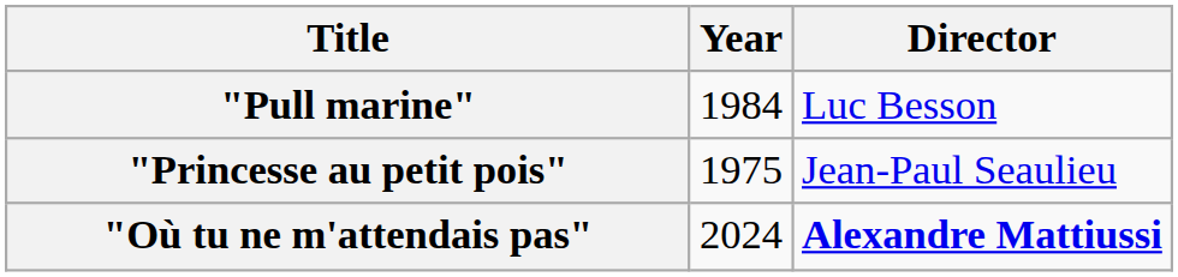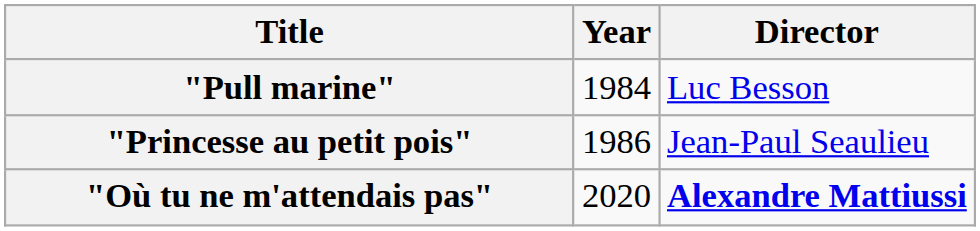 <table class="wikitable plainrowheaders">
 <tr>
 <th scope="col" style="width:16em;">Title</th>
 <th scope="col">Year</th>
 <th scope="col">Director</th>
 </tr>
 <tr>
 <th scope="row">"Pull marine"</th>
 <td>1984</td>
 <td><a href='#'>Luc Besson</a></td>
 </tr>
 <tr>
 <th scope="row">"Princesse au petit pois"</th>
-<td>1975</td>
+<td>1986</td>
 <td><a href='#'>Jean-Paul Seaulieu</a></td>
 </tr>
 <tr>
 <th scope="row">"Où tu ne m'attendais pas"</th>
-<td>2024</td>
+<td>2020</td>
 <td><strong><a href='#'>Alexandre Mattiussi</a></strong></td>
 </tr>
 </table>
